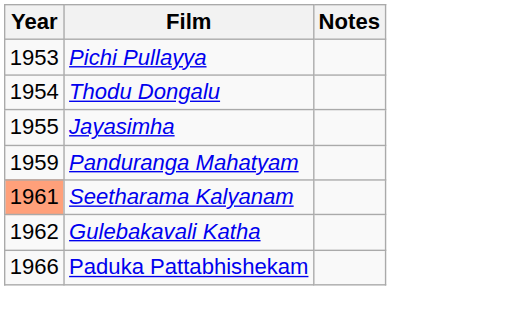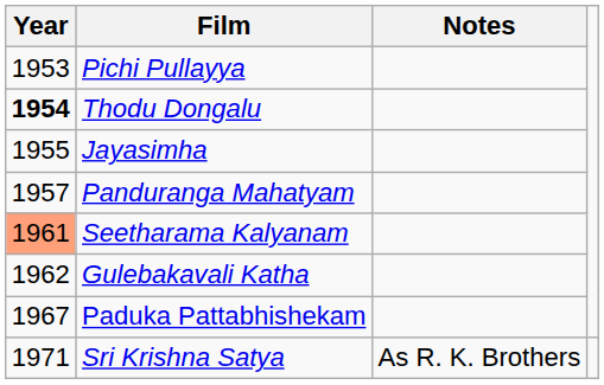 <table class="wikitable">
 <tr>
 <th>Year</th>
 <th>Film</th>
 <th>Notes</th>
 </tr>
 <tr>
 <td>1953</td>
 <td><em><a href='#'>Pichi Pullayya</a></em></td>
 <td></td>
 </tr>
 <tr>
-<td>1954</td>
+<td><strong>1954</strong></td>
 <td><em><a href='#'>Thodu Dongalu</a></em></td>
 <td></td>
 </tr>
 <tr>
 <td>1955</td>
 <td><a href='#'><em>Jayasimha</em></a></td>
 <td></td>
 </tr>
 <tr>
-<td>1959</td>
+<td>1957</td>
 <td><em><a href='#'>Panduranga Mahatyam</a></em></td>
 <td></td>
 </tr>
 <tr>
 <td style="background: lightsalmon;">1961</td>
 <td><em><a href='#'>Seetharama Kalyanam</a></em></td>
 <td></td>
 </tr>
 <tr>
 <td>1962</td>
 <td><em><a href='#'>Gulebakavali Katha</a></em></td>
 <td></td>
 </tr>
 <tr>
-<td>1966</td>
+<td>1967</td>
 <td><a href='#'>Paduka Pattabhishekam</a></td>
 <td></td>
 </tr>
+<tr>
+<td>1971</td>
+<td><em><a href='#'>Sri Krishna Satya</a></td>
+<td>As R. K. Brothers</td>
+<td></td>
+</tr>
 </table>
